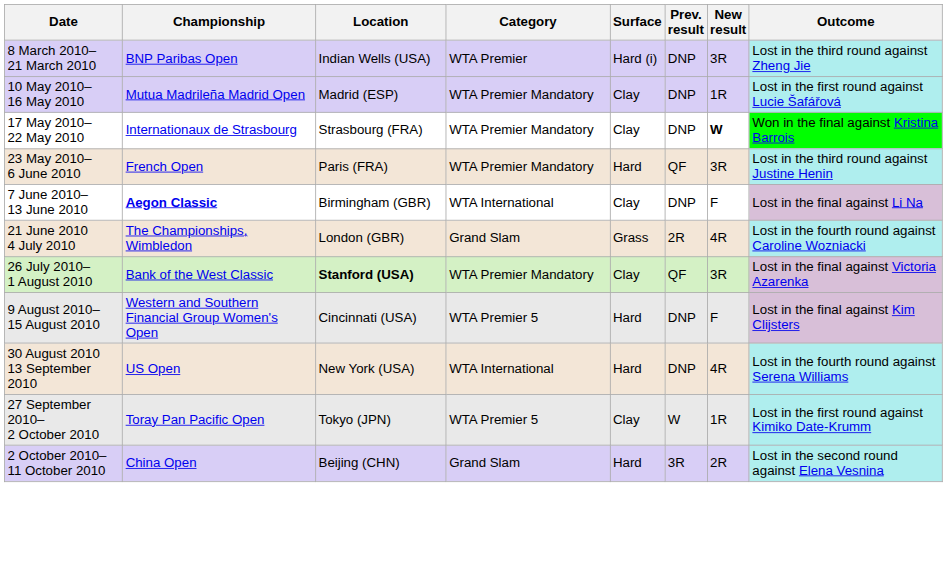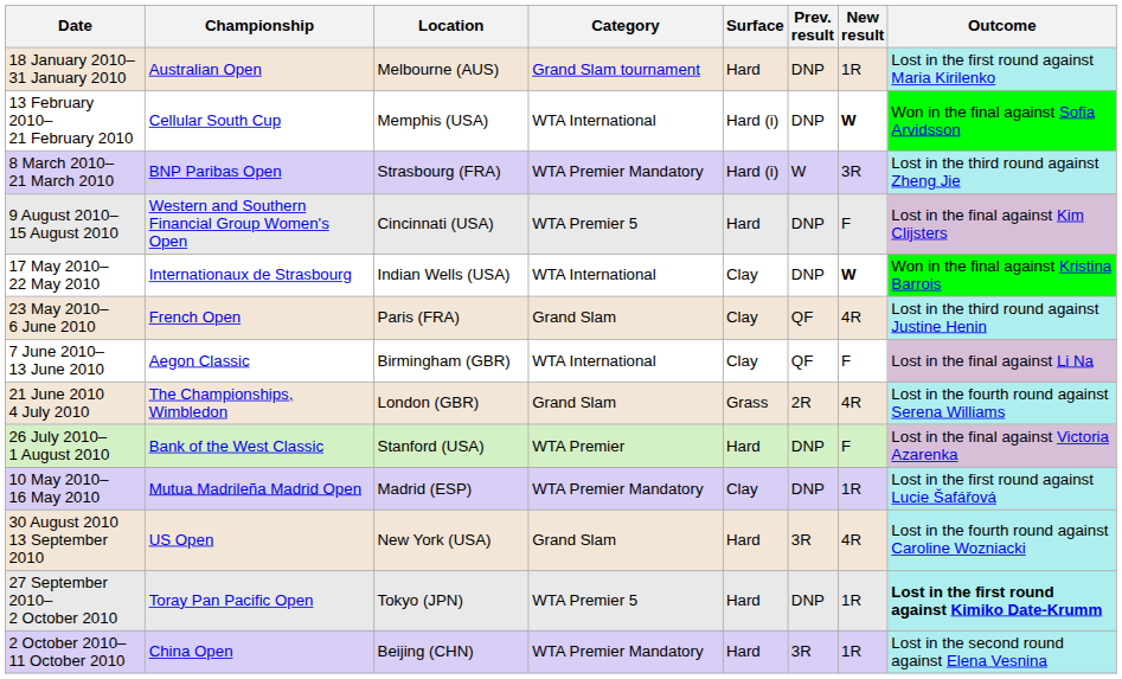 <table class="wikitable">
 <tr>
 <th width=135>Date</th>
 <th width=225>Championship</th>
 <th width=150>Location</th>
 <th width=190>Category</th>
 <th width=50>Surface</th>
 <th width=40>Prev. result</th>
 <th width=40>New result</th>
 <th width=225>Outcome</th>
 </tr>
+<tr style="background:#f3e6d7;">
+<td>18 January 2010–<br>31 January 2010</td>
+<td><a href='#'>Australian Open</a></td>
+<td>Melbourne (AUS)</td>
+<td><a href='#'>Grand Slam tournament</a></td>
+<td>Hard</td>
+<td>DNP</td>
+<td>1R</td>
+<td style="background:#afeeee;">Lost in the first round against <a href='#'>Maria Kirilenko</a></td>
+</tr>
+<tr style="background:#fff;">
+<td>13 February 2010–<br>21 February 2010</td>
+<td><a href='#'>Cellular South Cup</a></td>
+<td>Memphis (USA)</td>
+<td>WTA International</td>
+<td>Hard (i)</td>
+<td>DNP</td>
+<td><strong>W</strong></td>
+<td style="background:lime">Won in the final against <a href='#'>Sofia Arvidsson</a></td>
+</tr>
 <tr style="background:#d8cef6;">
 <td>8 March 2010–<br>21 March 2010</td>
 <td><a href='#'>BNP Paribas Open</a></td>
-<td>Indian Wells (USA)</td>
-<td>WTA Premier</td>
+<td>Strasbourg (FRA)</td>
+<td>WTA Premier Mandatory</td>
 <td>Hard (i)</td>
-<td>DNP</td>
+<td>W</td>
 <td>3R</td>
 <td style="background:#afeeee;">Lost in the third round against <a href='#'>Zheng Jie</a></td>
+</tr>
+<tr style="background:#e9e9e9;">
+<td>9 August 2010–<br>15 August 2010</td>
+<td><a href='#'>Western and Southern Financial Group Women's Open</a></td>
+<td>Cincinnati (USA)</td>
+<td>WTA Premier 5</td>
+<td>Hard</td>
+<td>DNP</td>
+<td>F</td>
+<td style="background:thistle">Lost in the final against <a href='#'>Kim Clijsters</a></td>
+</tr>
+<tr style="background:#fff;">
+<td>17 May 2010–<br>22 May 2010</td>
+<td><a href='#'>Internationaux de Strasbourg</a></td>
+<td>Indian Wells (USA)</td>
+<td>WTA International</td>
+<td>Clay</td>
+<td>DNP</td>
+<td><strong>W</strong></td>
+<td style="background:lime">Won in the final against <a href='#'>Kristina Barrois</a></td>
+</tr>
+<tr style="background:#f3e6d7;">
+<td>23 May 2010–<br>6 June 2010</td>
+<td><a href='#'>French Open</a></td>
+<td>Paris (FRA)</td>
+<td>Grand Slam</td>
+<td>Clay</td>
+<td>QF</td>
+<td>4R</td>
+<td style="background:#afeeee;">Lost in the third round against <a href='#'>Justine Henin</a></td>
+</tr>
+<tr style="background:#fff;">
+<td>7 June 2010–<br>13 June 2010</td>
+<td><a href='#'>Aegon Classic</a></td>
+<td>Birmingham (GBR)</td>
+<td>WTA International</td>
+<td>Clay</td>
+<td>QF</td>
+<td>F</td>
+<td style="background:thistle">Lost in the final against <a href='#'>Li Na</a></td>
+</tr>
+<tr style="background:#f3e6d7;">
+<td>21 June 2010<br>4 July 2010</td>
+<td><a href='#'>The Championships, Wimbledon</a></td>
+<td>London (GBR)</td>
+<td>Grand Slam</td>
+<td>Grass</td>
+<td>2R</td>
+<td>4R</td>
+<td style="background:#afeeee;">Lost in the fourth round against <a href='#'>Serena Williams</a></td>
+</tr>
+<tr style="background:#d4f1c5;">
+<td>26 July 2010–<br>1 August 2010</td>
+<td><a href='#'>Bank of the West Classic</a></td>
+<td>Stanford (USA)</td>
+<td>WTA Premier</td>
+<td>Hard</td>
+<td>DNP</td>
+<td>F</td>
+<td style="background:thistle">Lost in the final against <a href='#'>Victoria Azarenka</a></td>
 </tr>
 <tr style="background:#d8cef6;">
 <td>10 May 2010–<br>16 May 2010</td>
 <td><a href='#'>Mutua Madrileña Madrid Open</a></td>
 <td>Madrid (ESP)</td>
 <td>WTA Premier Mandatory</td>
 <td>Clay</td>
 <td>DNP</td>
 <td>1R</td>
 <td style="background:#afeeee;">Lost in the first round against <a href='#'>Lucie Šafářová</a></td>
 </tr>
-<tr style="background:#fff;">
-<td>17 May 2010–<br>22 May 2010</td>
-<td><a href='#'>Internationaux de Strasbourg</a></td>
-<td>Strasbourg (FRA)</td>
-<td>WTA Premier Mandatory</td>
-<td>Clay</td>
-<td>DNP</td>
-<td><strong>W</strong></td>
-<td style="background:lime">Won in the final against <a href='#'>Kristina Barrois</a></td>
-</tr>
-<tr style="background:#f3e6d7;">
-<td>23 May 2010–<br>6 June 2010</td>
-<td><a href='#'>French Open</a></td>
-<td>Paris (FRA)</td>
-<td>WTA Premier Mandatory</td>
-<td>Hard</td>
-<td>QF</td>
-<td>3R</td>
-<td style="background:#afeeee;">Lost in the third round against <a href='#'>Justine Henin</a></td>
-</tr>
-<tr style="background:#fff;">
-<td>7 June 2010–<br>13 June 2010</td>
-<td><strong><a href='#'>Aegon Classic</a></strong></td>
-<td>Birmingham (GBR)</td>
-<td>WTA International</td>
-<td>Clay</td>
-<td>DNP</td>
-<td>F</td>
-<td style="background:thistle">Lost in the final against <a href='#'>Li Na</a></td>
-</tr>
-<tr style="background:#f3e6d7;">
-<td>21 June 2010<br>4 July 2010</td>
-<td><a href='#'>The Championships, Wimbledon</a></td>
-<td>London (GBR)</td>
-<td>Grand Slam</td>
-<td>Grass</td>
-<td>2R</td>
-<td>4R</td>
-<td style="background:#afeeee;">Lost in the fourth round against <a href='#'>Caroline Wozniacki</a></td>
-</tr>
-<tr style="background:#d4f1c5;">
-<td>26 July 2010–<br>1 August 2010</td>
-<td><a href='#'>Bank of the West Classic</a></td>
-<td><strong>Stanford (USA)</strong></td>
-<td>WTA Premier Mandatory</td>
-<td>Clay</td>
-<td>QF</td>
-<td>3R</td>
-<td style="background:thistle">Lost in the final against <a href='#'>Victoria Azarenka</a></td>
-</tr>
-<tr style="background:#e9e9e9;">
-<td>9 August 2010–<br>15 August 2010</td>
-<td><a href='#'>Western and Southern Financial Group Women's Open</a></td>
-<td>Cincinnati (USA)</td>
-<td>WTA Premier 5</td>
-<td>Hard</td>
-<td>DNP</td>
-<td>F</td>
-<td style="background:thistle">Lost in the final against <a href='#'>Kim Clijsters</a></td>
-</tr>
 <tr style="background:#f3e6d7;">
 <td>30 August 2010<br>13 September 2010</td>
 <td><a href='#'>US Open</a></td>
 <td>New York (USA)</td>
-<td>WTA International</td>
+<td>Grand Slam</td>
 <td>Hard</td>
-<td>DNP</td>
+<td>3R</td>
 <td>4R</td>
-<td style="background:#afeeee;">Lost in the fourth round against <a href='#'>Serena Williams</a></td>
+<td style="background:#afeeee;">Lost in the fourth round against <a href='#'>Caroline Wozniacki</a></td>
 </tr>
 <tr style="background:#e9e9e9;">
 <td>27 September 2010–<br>2 October 2010</td>
 <td><a href='#'>Toray Pan Pacific Open</a></td>
 <td>Tokyo (JPN)</td>
 <td>WTA Premier 5</td>
-<td>Clay</td>
-<td>W</td>
+<td>Hard</td>
+<td>DNP</td>
 <td>1R</td>
-<td style="background:#afeeee;">Lost in the first round against <a href='#'>Kimiko Date-Krumm</a></td>
+<td style="background:#afeeee;"><strong>Lost in the first round against <a href='#'>Kimiko Date-Krumm</a></strong></td>
 </tr>
 <tr style="background:#d8cef6;">
 <td>2 October 2010–<br>11 October 2010</td>
 <td><a href='#'>China Open</a></td>
 <td>Beijing (CHN)</td>
-<td>Grand Slam</td>
+<td>WTA Premier Mandatory</td>
 <td>Hard</td>
 <td>3R</td>
-<td>2R</td>
+<td>1R</td>
 <td style="background:#afeeee;">Lost in the second round against <a href='#'>Elena Vesnina</a></td>
 </tr>
 </table>
